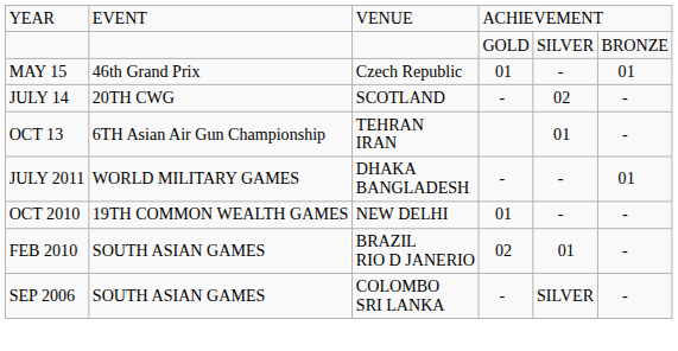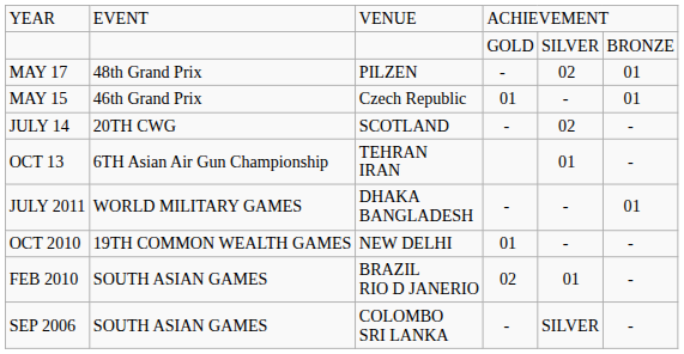 <table class="wikitable">
 <tr>
 <td>YEAR</td>
 <td>EVENT</td>
 <td>VENUE</td>
 <td colspan="3">ACHIEVEMENT</td>
 </tr>
 <tr>
 <td></td>
 <td></td>
 <td></td>
 <td>GOLD</td>
 <td>SILVER</td>
 <td>BRONZE</td>
+</tr>
+<tr>
+<td>MAY 17</td>
+<td>48th Grand Prix</td>
+<td>PILZEN</td>
+<td>   -</td>
+<td>    02</td>
+<td>    01</td>
 </tr>
 <tr>
 <td>MAY 15</td>
 <td>46th Grand Prix</td>
 <td>Czech Republic</td>
 <td>   01</td>
 <td>     -</td>
 <td>    01</td>
 </tr>
 <tr>
 <td>JULY 14</td>
 <td>20TH CWG</td>
 <td>SCOTLAND</td>
 <td>    -</td>
 <td>    02</td>
 <td>     -</td>
 </tr>
 <tr>
 <td>OCT 13</td>
 <td>6TH Asian Air Gun Championship</td>
 <td>TEHRAN<br>IRAN</td>
 <td></td>
 <td>    01</td>
 <td>     -</td>
 </tr>
 <tr>
 <td>JULY 2011</td>
 <td>WORLD MILITARY GAMES</td>
 <td>DHAKA<br>BANGLADESH</td>
 <td>    -</td>
 <td>     -</td>
 <td>    01</td>
 </tr>
 <tr>
 <td>OCT 2010</td>
 <td>19TH COMMON WEALTH GAMES</td>
 <td>NEW DELHI</td>
 <td>   01</td>
 <td>     -</td>
 <td>     -</td>
 </tr>
 <tr>
 <td>FEB 2010</td>
 <td>SOUTH ASIAN GAMES</td>
 <td>BRAZIL<br>RIO D JANERIO</td>
 <td>   02</td>
 <td>     01</td>
 <td>     -</td>
 </tr>
 <tr>
 <td>SEP 2006</td>
 <td>SOUTH ASIAN GAMES</td>
 <td>COLOMBO<br>SRI LANKA</td>
 <td>    -</td>
 <td>SILVER</td>
 <td>     -</td>
 </tr>
 </table>
